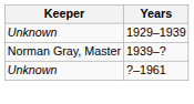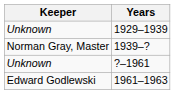 <table class="wikitable">
 <tr>
 <th>Keeper</th>
 <th>Years</th>
 </tr>
 <tr>
 <td><em>Unknown</em></td>
 <td>1929–1939</td>
 </tr>
 <tr>
 <td>Norman Gray, Master</td>
 <td>1939–?</td>
 </tr>
 <tr>
 <td><em>Unknown</em></td>
 <td>?–1961</td>
 </tr>
+<tr>
+<td>Edward Godlewski</td>
+<td>1961–1963</td>
+</tr>
 </table>
